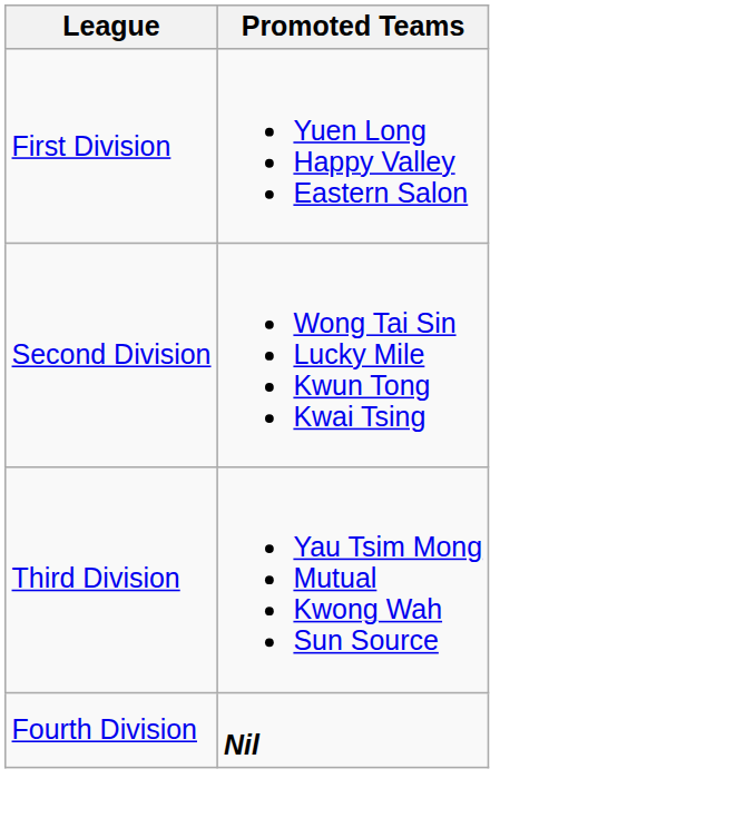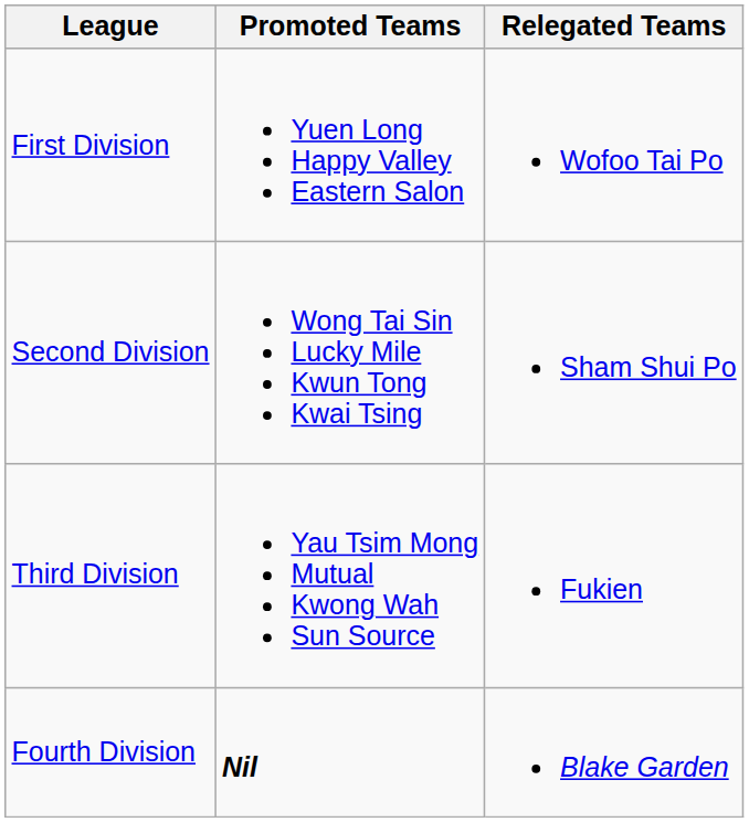 <table class="wikitable">
 <tr>
 <th>League</th>
 <th>Promoted Teams</th>
+<th>Relegated Teams</th>
 </tr>
 <tr>
 <td><a href='#'>First Division</a></td>
 <td><br><ul><li><a href='#'>Yuen Long</a></li><li><a href='#'>Happy Valley</a></li><li><a href='#'>Eastern Salon</a></li></ul></td>
+<td><br><ul><li><a href='#'>Wofoo Tai Po</a></li></ul></td>
 </tr>
 <tr>
 <td><a href='#'>Second Division</a></td>
 <td><br><ul><li><a href='#'>Wong Tai Sin</a></li><li><a href='#'>Lucky Mile</a></li><li><a href='#'>Kwun Tong</a></li><li><a href='#'>Kwai Tsing</a></li></ul></td>
+<td><br><ul><li><a href='#'>Sham Shui Po</a></li></ul></td>
 </tr>
 <tr>
 <td><a href='#'>Third Division</a></td>
 <td><br><ul><li><a href='#'>Yau Tsim Mong</a></li><li><a href='#'>Mutual</a></li><li><a href='#'>Kwong Wah</a></li><li><a href='#'>Sun Source</a></li></ul></td>
+<td><br><ul><li><a href='#'>Fukien</a></li></ul></td>
 </tr>
 <tr>
 <td><a href='#'>Fourth Division</a></td>
 <td><strong><br><em>Nil</em></strong></td>
+<td><br><ul><li><em><a href='#'>Blake Garden</a></em></li></ul></td>
 </tr>
 </table>
